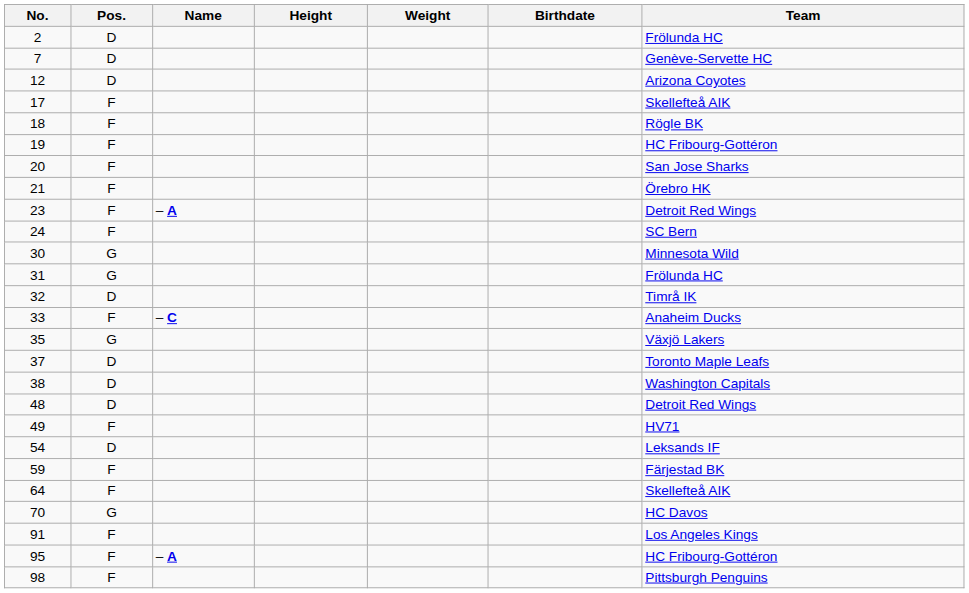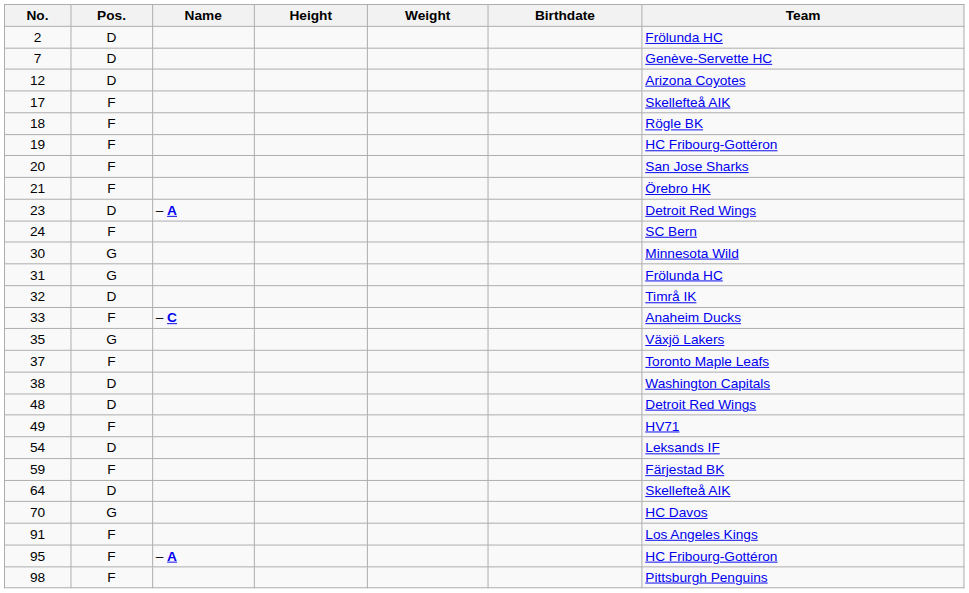 <table width="80%" class="wikitable sortable" style="font-size: 90%; text-align: center;">
 <tr>
 <th>No.</th>
 <th>Pos.</th>
 <th>Name</th>
 <th>Height</th>
 <th>Weight</th>
 <th>Birthdate</th>
 <th>Team</th>
 </tr>
 <tr>
 <td>2</td>
 <td>D</td>
 <td align=left></td>
 <td></td>
 <td></td>
 <td></td>
 <td style="text-align:left;"> <a href='#'>Frölunda HC</a></td>
 </tr>
 <tr>
 <td>7</td>
 <td>D</td>
 <td align=left></td>
 <td></td>
 <td></td>
 <td></td>
 <td style="text-align:left;"> <a href='#'>Genève-Servette HC</a></td>
 </tr>
 <tr>
 <td>12</td>
 <td>D</td>
 <td align=left></td>
 <td></td>
 <td></td>
 <td></td>
 <td style="text-align:left;"> <a href='#'>Arizona Coyotes</a></td>
 </tr>
 <tr>
 <td>17</td>
 <td>F</td>
 <td align=left></td>
 <td></td>
 <td></td>
 <td></td>
 <td style="text-align:left;"> <a href='#'>Skellefteå AIK</a></td>
 </tr>
 <tr>
 <td>18</td>
 <td>F</td>
 <td align=left></td>
 <td></td>
 <td></td>
 <td></td>
 <td style="text-align:left;"> <a href='#'>Rögle BK</a></td>
 </tr>
 <tr>
 <td>19</td>
 <td>F</td>
 <td align=left></td>
 <td></td>
 <td></td>
 <td></td>
 <td style="text-align:left;"> <a href='#'>HC Fribourg-Gottéron</a></td>
 </tr>
 <tr>
 <td>20</td>
 <td>F</td>
 <td align=left></td>
 <td></td>
 <td></td>
 <td></td>
 <td style="text-align:left;"> <a href='#'>San Jose Sharks</a></td>
 </tr>
 <tr>
 <td>21</td>
 <td>F</td>
 <td align=left></td>
 <td></td>
 <td></td>
 <td></td>
 <td style="text-align:left;"> <a href='#'>Örebro HK</a></td>
 </tr>
 <tr>
 <td>23</td>
-<td>F</td>
+<td>D</td>
 <td align=left> – <strong><a href='#'>A</a></strong></td>
 <td></td>
 <td></td>
 <td></td>
 <td style="text-align:left;"> <a href='#'>Detroit Red Wings</a></td>
 </tr>
 <tr>
 <td>24</td>
 <td>F</td>
 <td align=left></td>
 <td></td>
 <td></td>
 <td></td>
 <td style="text-align:left;"> <a href='#'>SC Bern</a></td>
 </tr>
 <tr>
 <td>30</td>
 <td>G</td>
 <td align=left></td>
 <td></td>
 <td></td>
 <td></td>
 <td style="text-align:left;"> <a href='#'>Minnesota Wild</a></td>
 </tr>
 <tr>
 <td>31</td>
 <td>G</td>
 <td align=left></td>
 <td></td>
 <td></td>
 <td></td>
 <td style="text-align:left;"> <a href='#'>Frölunda HC</a></td>
 </tr>
 <tr>
 <td>32</td>
 <td>D</td>
 <td align=left></td>
 <td></td>
 <td></td>
 <td></td>
 <td style="text-align:left;"> <a href='#'>Timrå IK</a></td>
 </tr>
 <tr>
 <td>33</td>
 <td>F</td>
 <td align=left> – <strong><a href='#'>C</a></strong></td>
 <td></td>
 <td></td>
 <td></td>
 <td style="text-align:left;"> <a href='#'>Anaheim Ducks</a></td>
 </tr>
 <tr>
 <td>35</td>
 <td>G</td>
 <td align=left></td>
 <td></td>
 <td></td>
 <td></td>
 <td style="text-align:left;"> <a href='#'>Växjö Lakers</a></td>
 </tr>
 <tr>
 <td>37</td>
-<td>D</td>
+<td>F</td>
 <td align=left></td>
 <td></td>
 <td></td>
 <td></td>
 <td style="text-align:left;"> <a href='#'>Toronto Maple Leafs</a></td>
 </tr>
 <tr>
 <td>38</td>
 <td>D</td>
 <td align=left></td>
 <td></td>
 <td></td>
 <td></td>
 <td style="text-align:left;"> <a href='#'>Washington Capitals</a></td>
 </tr>
 <tr>
 <td>48</td>
 <td>D</td>
 <td align=left></td>
 <td></td>
 <td></td>
 <td></td>
 <td style="text-align:left;"> <a href='#'>Detroit Red Wings</a></td>
 </tr>
 <tr>
 <td>49</td>
 <td>F</td>
 <td align=left></td>
 <td></td>
 <td></td>
 <td></td>
 <td style="text-align:left;"> <a href='#'>HV71</a></td>
 </tr>
 <tr>
 <td>54</td>
 <td>D</td>
 <td align=left></td>
 <td></td>
 <td></td>
 <td></td>
 <td style="text-align:left;"> <a href='#'>Leksands IF</a></td>
 </tr>
 <tr>
 <td>59</td>
 <td>F</td>
 <td align=left></td>
 <td></td>
 <td></td>
 <td></td>
 <td style="text-align:left;"> <a href='#'>Färjestad BK</a></td>
 </tr>
 <tr>
 <td>64</td>
-<td>F</td>
+<td>D</td>
 <td align=left></td>
 <td></td>
 <td></td>
 <td></td>
 <td style="text-align:left;"> <a href='#'>Skellefteå AIK</a></td>
 </tr>
 <tr>
 <td>70</td>
 <td>G</td>
 <td align=left></td>
 <td></td>
 <td></td>
 <td></td>
 <td style="text-align:left;"> <a href='#'>HC Davos</a></td>
 </tr>
 <tr>
 <td>91</td>
 <td>F</td>
 <td align=left></td>
 <td></td>
 <td></td>
 <td></td>
 <td style="text-align:left;"> <a href='#'>Los Angeles Kings</a></td>
 </tr>
 <tr>
 <td>95</td>
 <td>F</td>
 <td align=left> – <strong><a href='#'>A</a></strong></td>
 <td></td>
 <td></td>
 <td></td>
 <td style="text-align:left;"> <a href='#'>HC Fribourg-Gottéron</a></td>
 </tr>
 <tr>
 <td>98</td>
 <td>F</td>
 <td align=left></td>
 <td></td>
 <td></td>
 <td></td>
 <td style="text-align:left;"> <a href='#'>Pittsburgh Penguins</a></td>
 </tr>
 </table>
